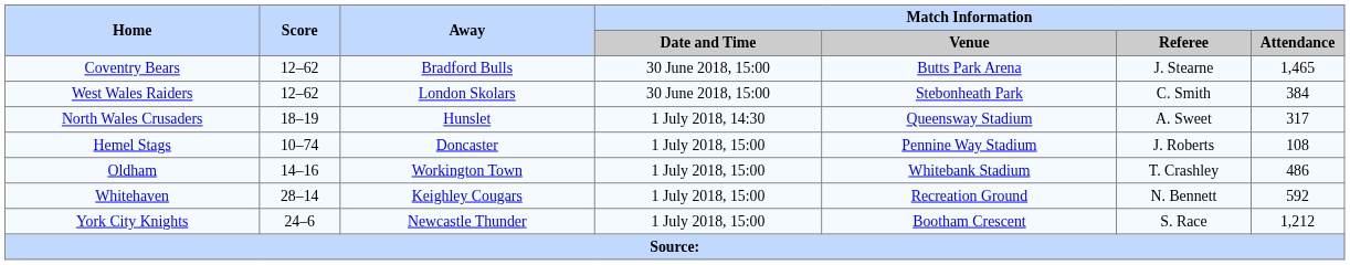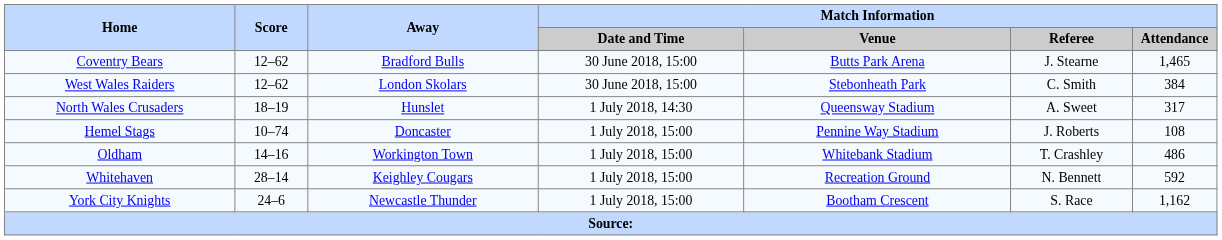 <table border=1 style="border-collapse:collapse; font-size:90%; text-align:center;" cellpadding=3 cellspacing=0 width=100%>
 <tr bgcolor=#C1D8FF>
 <th rowspan=2 width=19%>Home</th>
 <th rowspan=2 width=6%>Score</th>
 <th rowspan=2 width=19%>Away</th>
 <th colspan=4>Match Information</th>
 </tr>
 <tr bgcolor=#CCCCCC>
 <th width=17%>Date and Time</th>
 <th width=22%>Venue</th>
 <th width=10%>Referee</th>
 <th width=7%>Attendance</th>
 </tr>
 <tr bgcolor=#F5FAFF>
 <td> <a href='#'>Coventry Bears</a></td>
 <td>12–62</td>
 <td> <a href='#'>Bradford Bulls</a></td>
 <td>30 June 2018, 15:00</td>
 <td><a href='#'>Butts Park Arena</a></td>
 <td>J. Stearne</td>
 <td>1,465</td>
 </tr>
 <tr bgcolor=#F5FAFF>
 <td> <a href='#'>West Wales Raiders</a></td>
 <td>12–62</td>
 <td> <a href='#'>London Skolars</a></td>
 <td>30 June 2018, 15:00</td>
 <td><a href='#'>Stebonheath Park</a></td>
 <td>C. Smith</td>
 <td>384</td>
 </tr>
 <tr bgcolor=#F5FAFF>
 <td> <a href='#'>North Wales Crusaders</a></td>
 <td>18–19</td>
 <td> <a href='#'>Hunslet</a></td>
 <td>1 July 2018, 14:30</td>
 <td><a href='#'>Queensway Stadium</a></td>
 <td>A. Sweet</td>
 <td>317</td>
 </tr>
 <tr bgcolor=#F5FAFF>
 <td> <a href='#'>Hemel Stags</a></td>
 <td>10–74</td>
 <td> <a href='#'>Doncaster</a></td>
 <td>1 July 2018, 15:00</td>
 <td><a href='#'>Pennine Way Stadium</a></td>
 <td>J. Roberts</td>
 <td>108</td>
 </tr>
 <tr bgcolor=#F5FAFF>
 <td> <a href='#'>Oldham</a></td>
 <td>14–16</td>
 <td> <a href='#'>Workington Town</a></td>
 <td>1 July 2018, 15:00</td>
 <td><a href='#'>Whitebank Stadium</a></td>
 <td>T. Crashley</td>
 <td>486</td>
 </tr>
 <tr bgcolor=#F5FAFF>
 <td> <a href='#'>Whitehaven</a></td>
 <td>28–14</td>
 <td> <a href='#'>Keighley Cougars</a></td>
 <td>1 July 2018, 15:00</td>
 <td><a href='#'>Recreation Ground</a></td>
 <td>N. Bennett</td>
 <td>592</td>
 </tr>
 <tr bgcolor=#F5FAFF>
 <td> <a href='#'>York City Knights</a></td>
 <td>24–6</td>
 <td> <a href='#'>Newcastle Thunder</a></td>
 <td>1 July 2018, 15:00</td>
 <td><a href='#'>Bootham Crescent</a></td>
 <td>S. Race</td>
-<td>1,212</td>
+<td>1,162</td>
 </tr>
 <tr bgcolor=#C1D8FF>
 <th colspan=7>Source:</th>
 </tr>
 </table>
